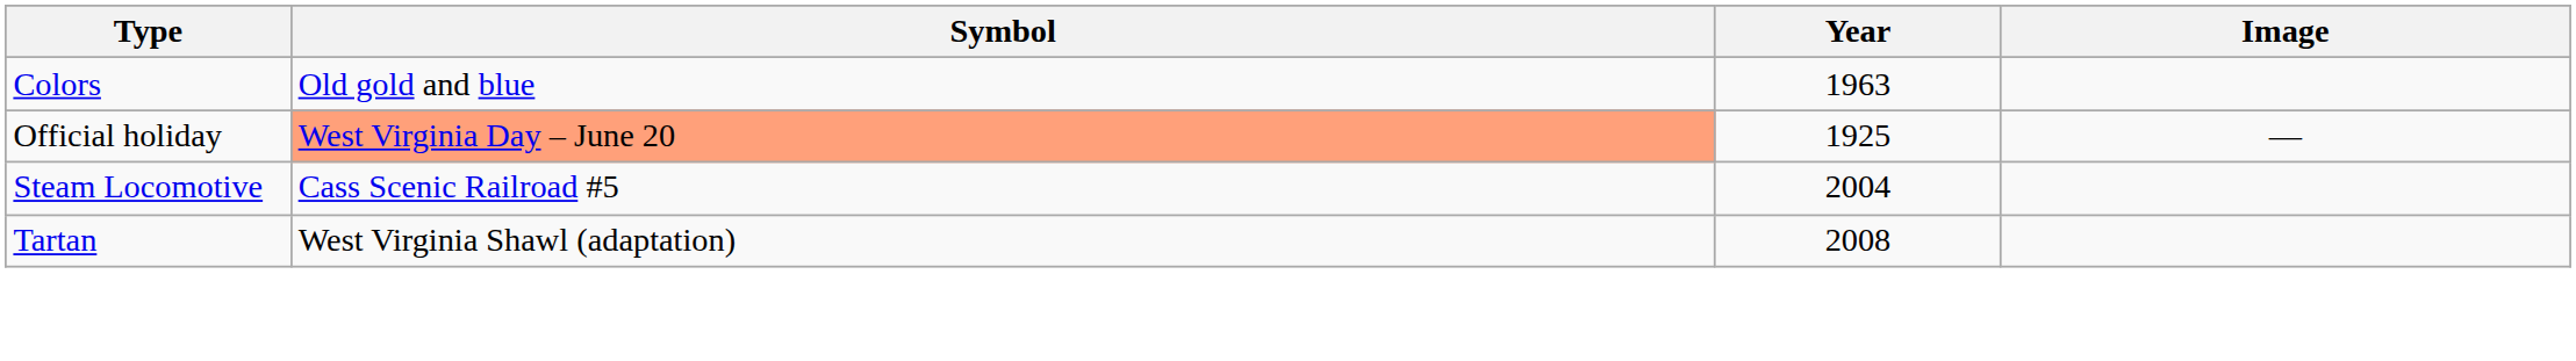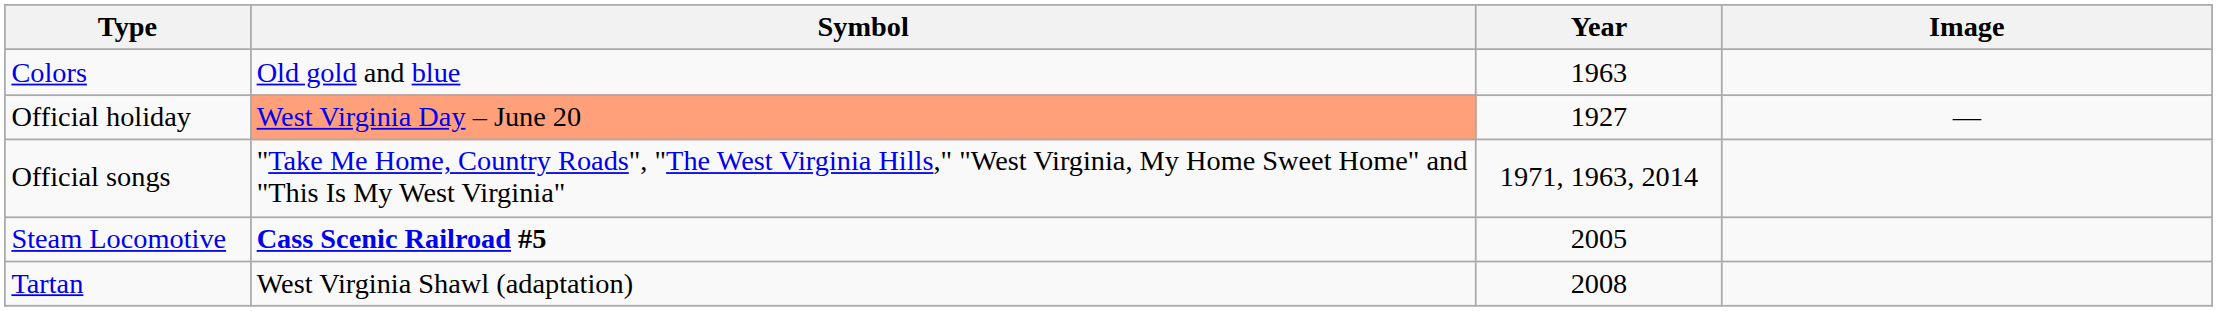 <table class="wikitable">
 <tr>
 <th width="10%">Type</th>
 <th width="50%">Symbol</th>
 <th width="10%">Year</th>
 <th width="20%">Image</th>
 </tr>
 <tr>
 <td><a href='#'>Colors</a></td>
 <td><a href='#'>Old gold</a> and <a href='#'>blue</a></td>
 <td align="center">1963</td>
 <td align="center"><div></div><div></div></td>
 </tr>
 <tr>
 <td>Official holiday</td>
 <td style="background: lightsalmon;"><a href='#'>West Virginia Day</a> – June 20</td>
-<td align="center">1925</td>
+<td align="center">1927</td>
 <td align="center">—</td>
 </tr>
 <tr>
+<td>Official songs</td>
+<td>"<a href='#'>Take Me Home, Country Roads</a>", "<a href='#'>The West Virginia Hills</a>," "West Virginia, My Home Sweet Home" and "This Is My West Virginia"</td>
+<td align="center">1971, 1963, 2014</td>
+<td></td>
+</tr>
+<tr>
 <td><a href='#'>Steam Locomotive</a></td>
-<td><a href='#'>Cass Scenic Railroad</a> #5</td>
-<td align="center">2004</td>
+<td><strong><a href='#'>Cass Scenic Railroad</a> #5</strong></td>
+<td align="center">2005</td>
 <td align="center"></td>
 </tr>
 <tr>
 <td><a href='#'>Tartan</a></td>
 <td>West Virginia Shawl (adaptation)</td>
 <td align="center">2008</td>
 <td align="center"></td>
 </tr>
 </table>
